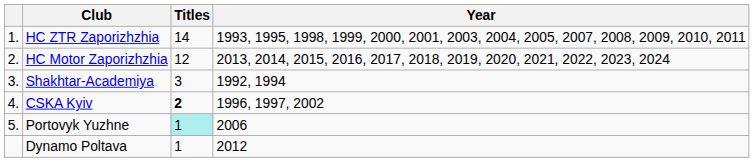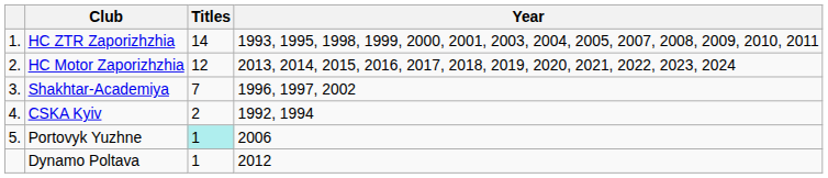 <table class="wikitable sortable" style="font-size:95%;">
 <tr style="background:#e9e9e9">
 <th></th>
 <th>Club</th>
 <th>Titles</th>
 <th>Year</th>
 </tr>
 <tr>
 <td>1.</td>
 <td><a href='#'>HC ZTR Zaporizhzhia</a></td>
 <td>14</td>
 <td>1993, 1995, 1998, 1999, 2000, 2001, 2003, 2004, 2005, 2007, 2008, 2009, 2010, 2011</td>
 </tr>
 <tr>
 <td>2.</td>
 <td><a href='#'>HC Motor Zaporizhzhia</a></td>
 <td>12</td>
 <td>2013, 2014, 2015, 2016, 2017, 2018, 2019, 2020, 2021, 2022, 2023, 2024</td>
 </tr>
 <tr>
 <td>3.</td>
 <td><a href='#'>Shakhtar-Academiya</a></td>
-<td>3</td>
-<td>1992, 1994</td>
+<td>7</td>
+<td>1996, 1997, 2002</td>
 </tr>
 <tr>
 <td>4.</td>
 <td><a href='#'>CSKA Kyiv</a></td>
-<td><strong>2</strong></td>
-<td>1996, 1997, 2002</td>
+<td>2</td>
+<td>1992, 1994</td>
 </tr>
 <tr>
 <td>5.</td>
 <td>Portovyk Yuzhne</td>
 <td style="background: paleturquoise;">1</td>
 <td>2006</td>
 </tr>
 <tr>
 <td></td>
 <td>Dynamo Poltava</td>
 <td>1</td>
 <td>2012</td>
 </tr>
 </table>
